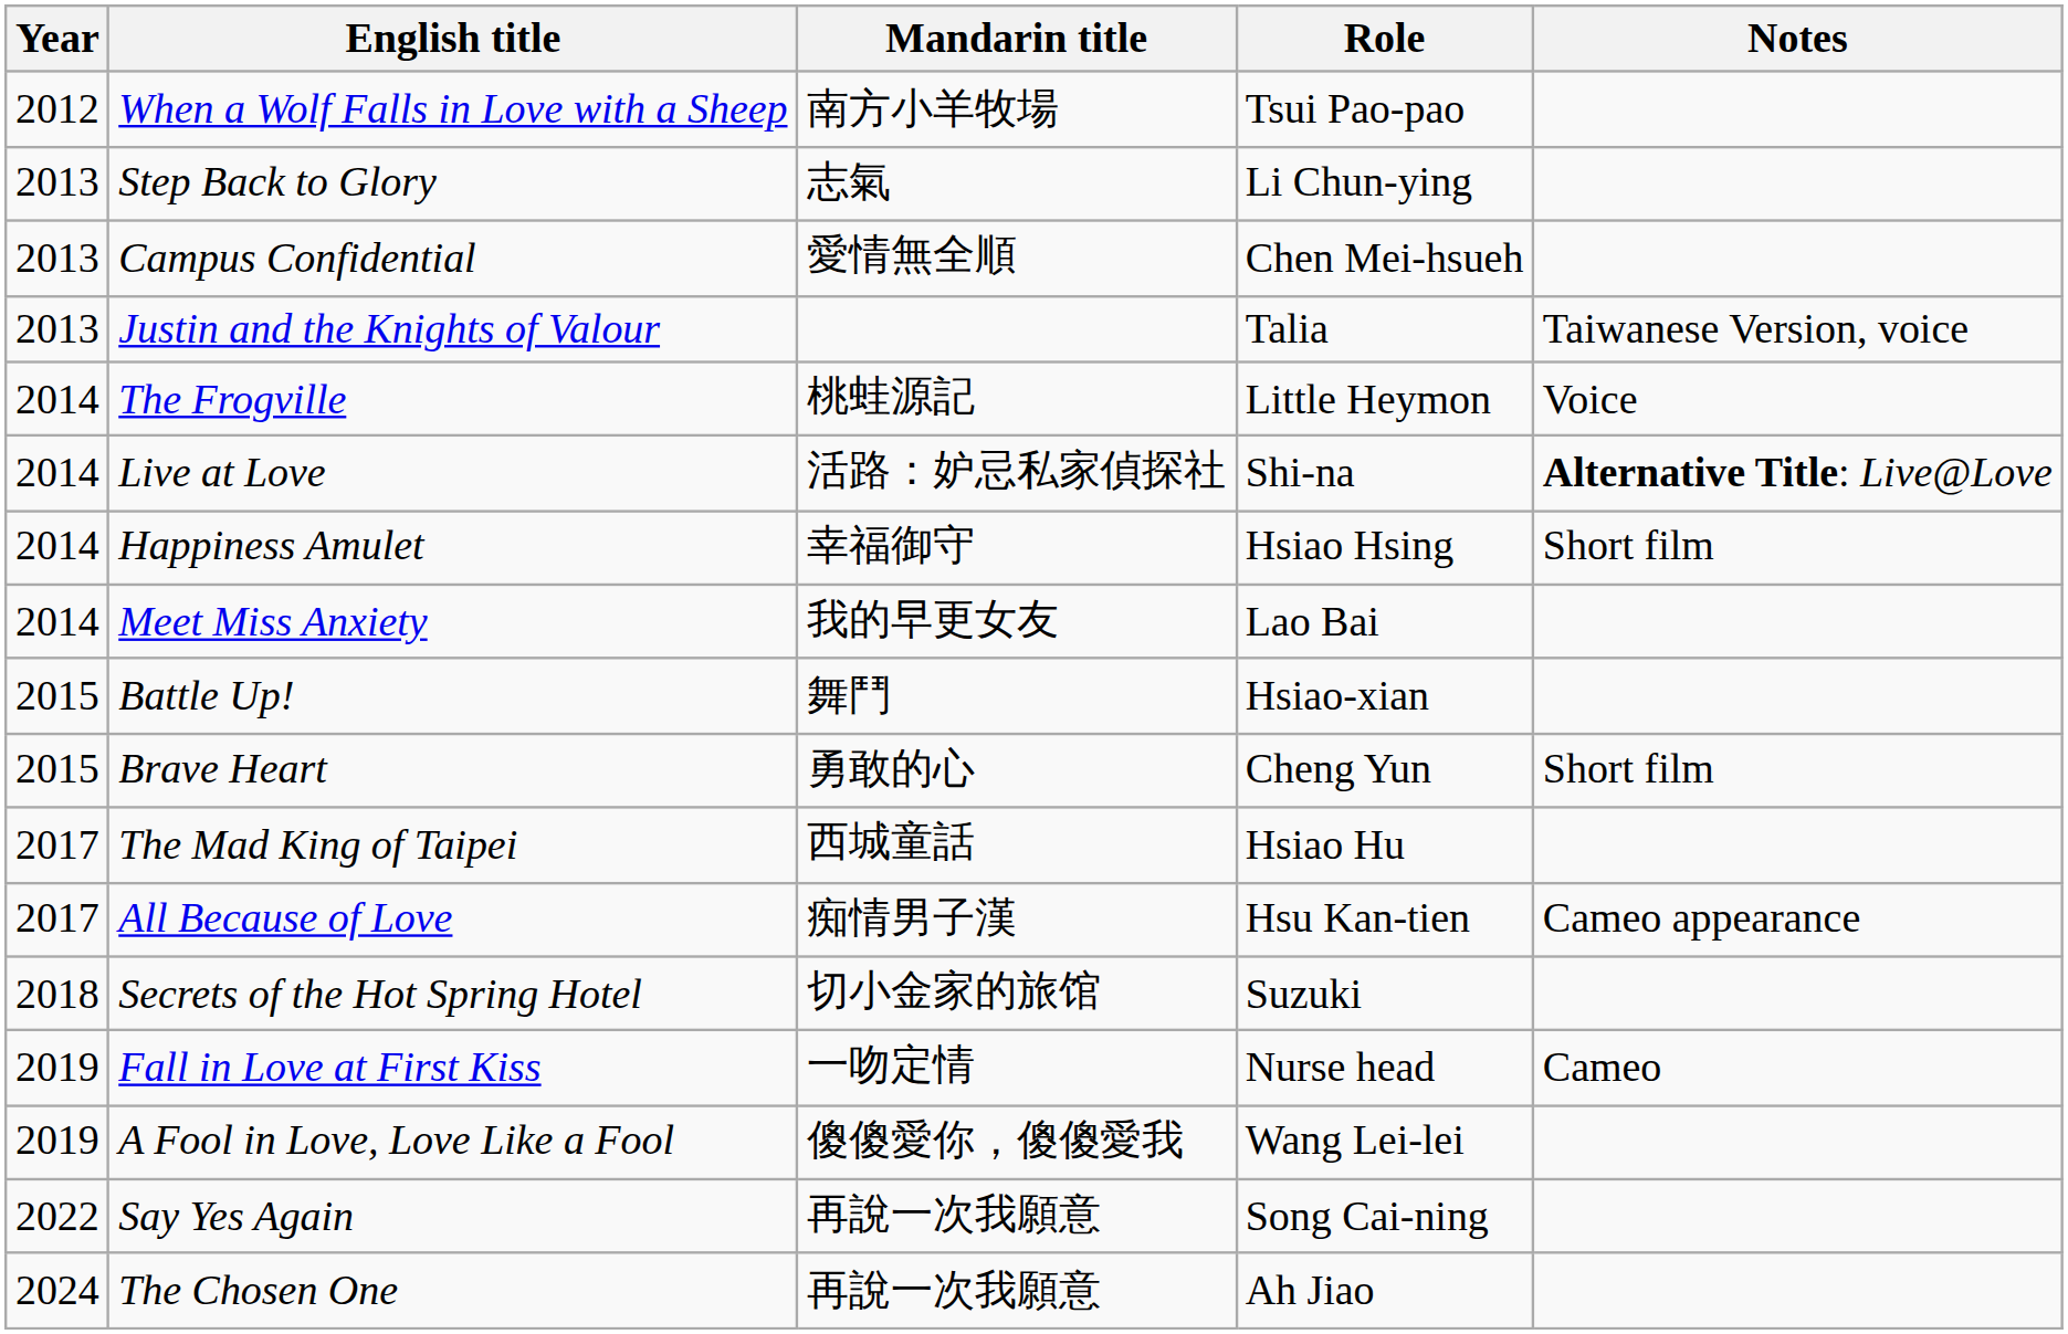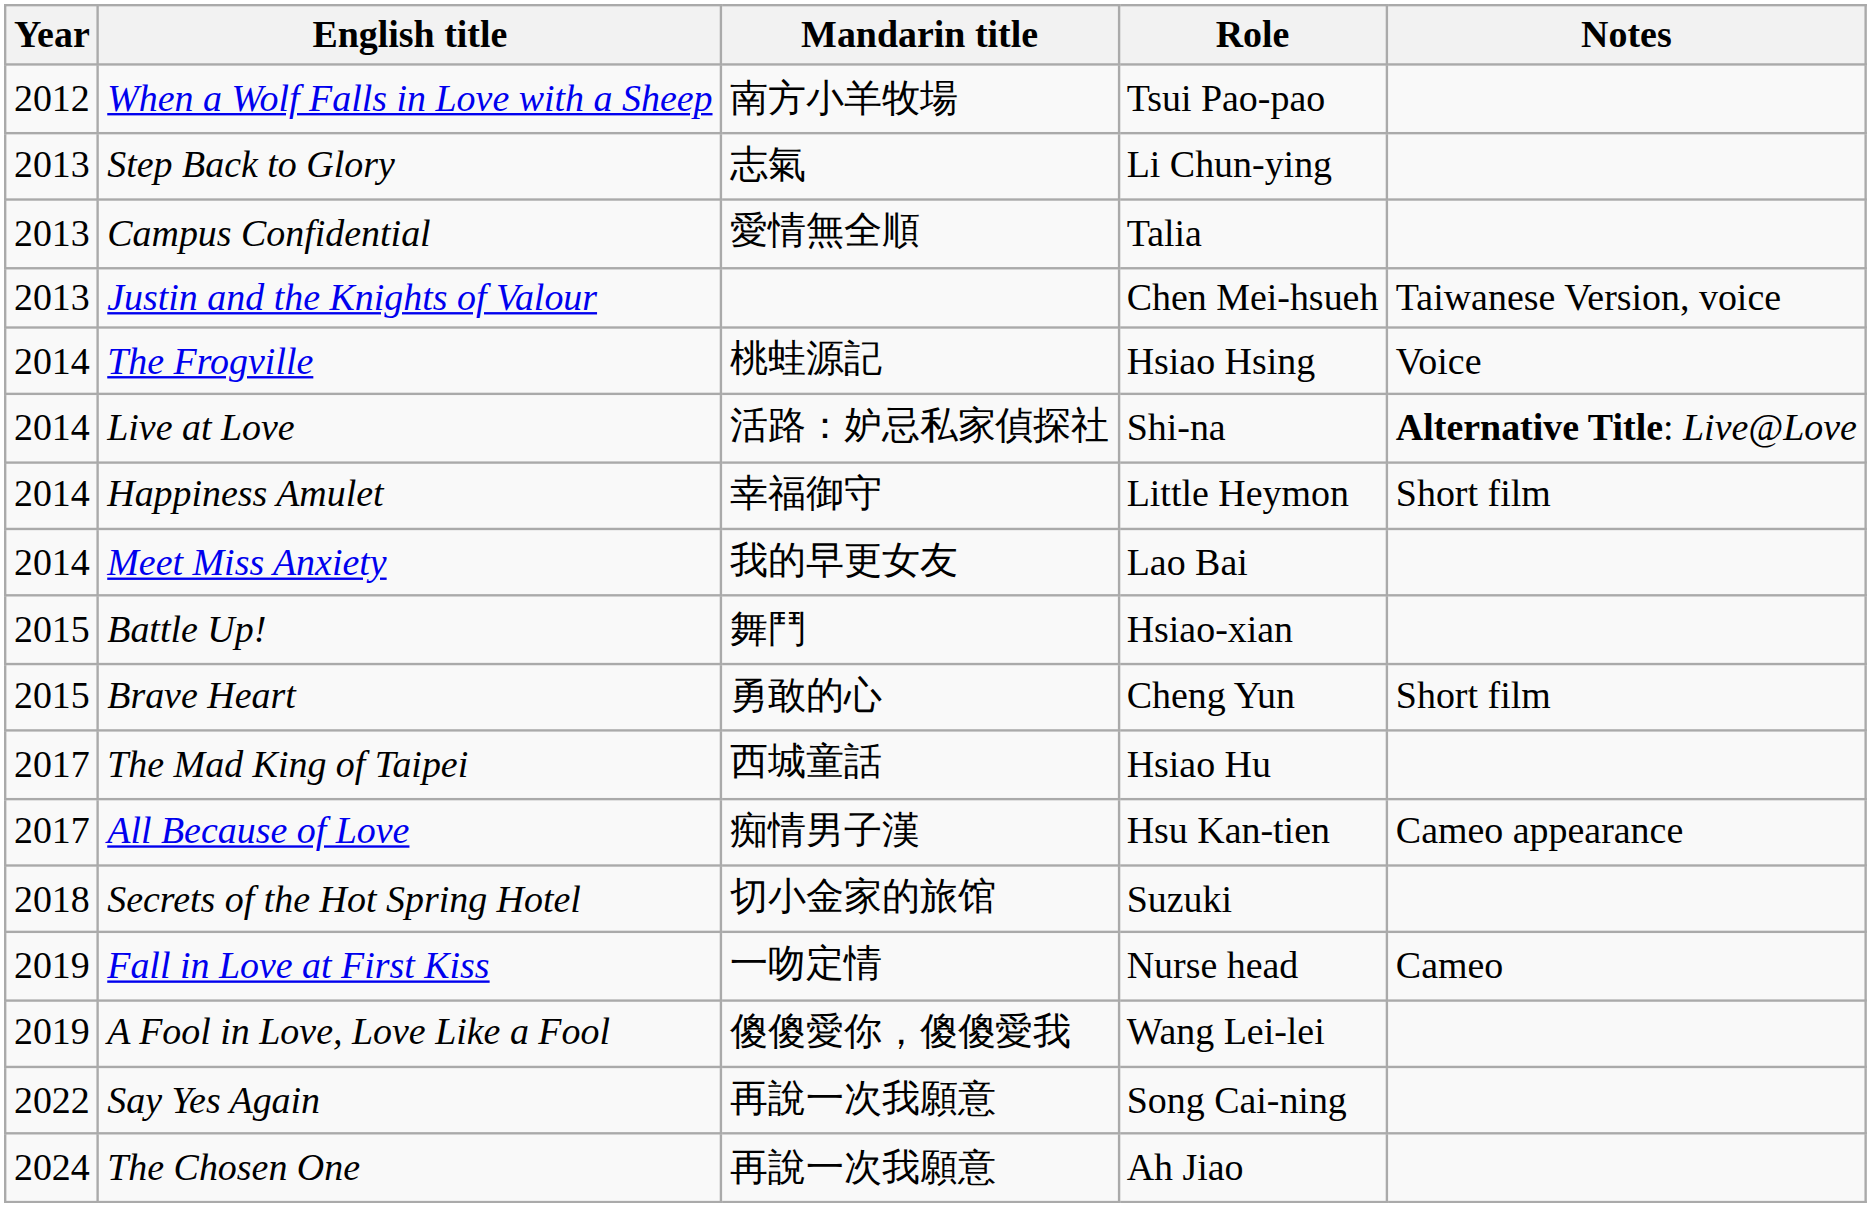 <table class="wikitable sortable">
 <tr>
 <th>Year</th>
 <th>English title</th>
 <th>Mandarin title</th>
 <th>Role</th>
 <th class="unsortable">Notes</th>
 </tr>
 <tr>
 <td>2012</td>
 <td><em><a href='#'>When a Wolf Falls in Love with a Sheep</a></em></td>
 <td>南方小羊牧場</td>
 <td>Tsui Pao-pao</td>
 <td></td>
 </tr>
 <tr>
 <td>2013</td>
 <td><em>Step Back to Glory</em></td>
 <td>志氣</td>
 <td>Li Chun-ying</td>
 <td></td>
 </tr>
 <tr>
 <td>2013</td>
 <td><em>Campus Confidential</em></td>
 <td>愛情無全順</td>
-<td>Chen Mei-hsueh</td>
+<td>Talia</td>
 <td></td>
 </tr>
 <tr>
 <td>2013</td>
 <td><em><a href='#'>Justin and the Knights of Valour</a></em></td>
 <td></td>
-<td>Talia</td>
+<td>Chen Mei-hsueh</td>
 <td>Taiwanese Version, voice</td>
 </tr>
 <tr>
 <td>2014</td>
 <td><em><a href='#'>The Frogville</a></em></td>
 <td>桃蛙源記</td>
-<td>Little Heymon</td>
+<td>Hsiao Hsing</td>
 <td>Voice</td>
 </tr>
 <tr>
 <td>2014</td>
 <td><em>Live at Love</em></td>
 <td>活路：妒忌私家偵探社</td>
 <td>Shi-na</td>
 <td><strong>Alternative Title</strong>: <em>Live@Love</em></td>
 </tr>
 <tr>
 <td>2014</td>
 <td><em>Happiness Amulet</em></td>
 <td>幸福御守</td>
-<td>Hsiao Hsing</td>
+<td>Little Heymon</td>
 <td>Short film</td>
 </tr>
 <tr>
 <td>2014</td>
 <td><em><a href='#'>Meet Miss Anxiety</a></em></td>
 <td>我的早更女友</td>
 <td>Lao Bai</td>
 <td></td>
 </tr>
 <tr>
 <td>2015</td>
 <td><em>Battle Up!</em></td>
 <td>舞鬥</td>
 <td>Hsiao-xian</td>
 <td></td>
 </tr>
 <tr>
 <td>2015</td>
 <td><em>Brave Heart</em></td>
 <td>勇敢的心</td>
 <td>Cheng Yun</td>
 <td>Short film</td>
 </tr>
 <tr>
 <td>2017</td>
 <td><em>The Mad King of Taipei</em></td>
 <td>西城童話</td>
 <td>Hsiao Hu</td>
 <td></td>
 </tr>
 <tr>
 <td>2017</td>
 <td><em><a href='#'>All Because of Love</a></em></td>
 <td>痴情男子漢</td>
 <td>Hsu Kan-tien</td>
 <td>Cameo appearance</td>
 </tr>
 <tr>
 <td>2018</td>
 <td><em>Secrets of the Hot Spring Hotel</em></td>
 <td>切小金家的旅馆</td>
 <td>Suzuki</td>
 <td></td>
 </tr>
 <tr>
 <td>2019</td>
 <td><em><a href='#'>Fall in Love at First Kiss</a></em></td>
 <td>一吻定情</td>
 <td>Nurse head</td>
 <td>Cameo</td>
 </tr>
 <tr>
 <td>2019</td>
 <td><em>A Fool in Love, Love Like a Fool</em></td>
 <td>傻傻愛你，傻傻愛我</td>
 <td>Wang Lei-lei</td>
 <td></td>
 </tr>
 <tr>
 <td>2022</td>
 <td><em>Say Yes Again</em></td>
 <td>再說一次我願意</td>
 <td>Song Cai-ning</td>
 <td></td>
 </tr>
 <tr>
 <td>2024</td>
 <td><em>The Chosen One</em></td>
 <td>再說一次我願意</td>
 <td>Ah Jiao</td>
 <td></td>
 </tr>
 </table>
